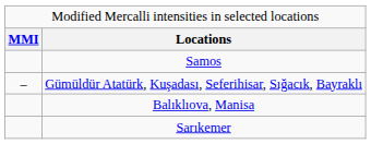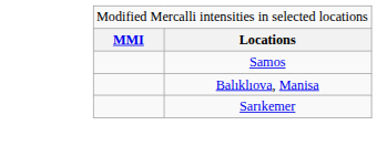 <table class="wikitable" style="float: right; text-align: center; font-size:90%;">
 <tr>
 <td colspan="2" style="text-align: center;">Modified Mercalli intensities in selected locations</td>
 </tr>
 <tr>
 <th><a href='#'>MMI</a></th>
 <th>Locations</th>
 </tr>
 <tr>
 <td></td>
 <td><a href='#'>Samos</a></td>
 </tr>
 <tr>
-<td>–</td>
-<td><a href='#'>Gümüldür Atatürk</a>, <a href='#'>Kuşadası</a>, <a href='#'>Seferihisar</a>, <a href='#'>Sığacık</a>, <a href='#'>Bayraklı</a></td>
-</tr>
-<tr>
 <td></td>
 <td><a href='#'>Balıklıova</a>, <a href='#'>Manisa</a></td>
 </tr>
 <tr>
 <td></td>
 <td><a href='#'>Sarıkemer</a></td>
 </tr>
 </table>
